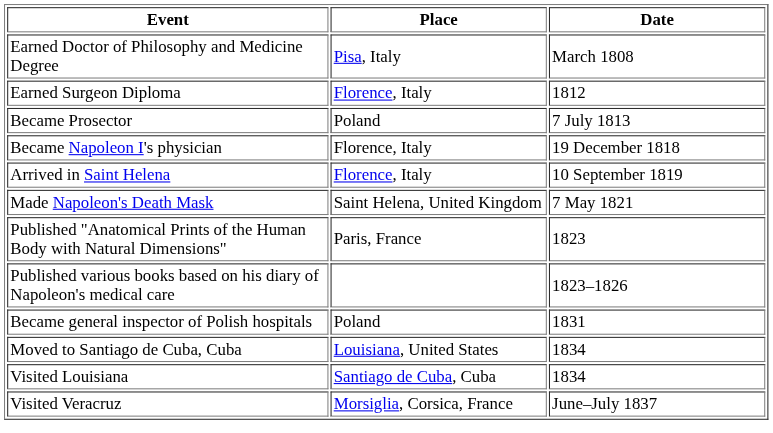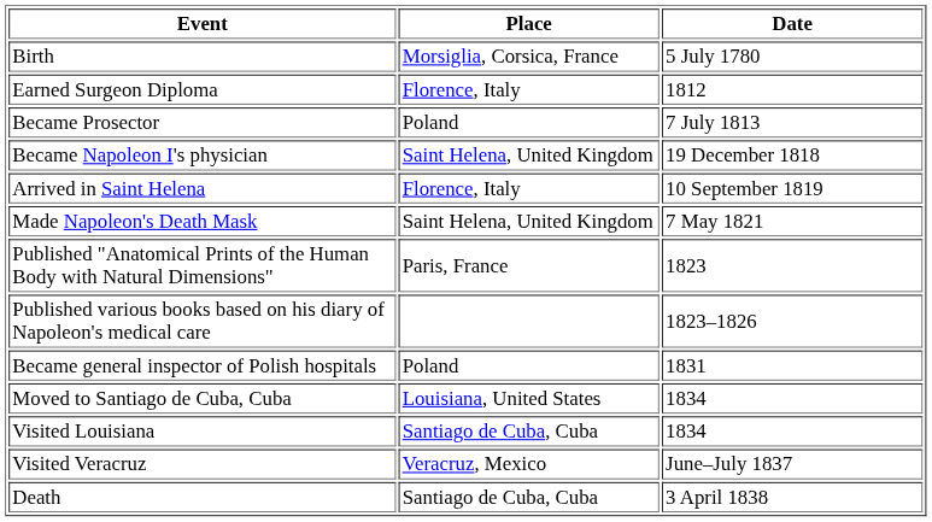 <table border="1" cellpadding="2">
 <tr>
 <th style="width:300px;">Event</th>
 <th style="width:200px;">Place</th>
 <th style="width:200px;">Date</th>
 </tr>
 <tr>
-<td>Earned Doctor of Philosophy and Medicine Degree</td>
-<td><a href='#'>Pisa</a>, Italy</td>
-<td>March 1808</td>
+<td>Birth</td>
+<td><a href='#'>Morsiglia</a>, Corsica, France</td>
+<td>5 July 1780</td>
 </tr>
 <tr>
 <td>Earned Surgeon Diploma</td>
 <td><a href='#'>Florence</a>, Italy</td>
 <td>1812</td>
 </tr>
 <tr>
 <td>Became Prosector</td>
 <td>Poland</td>
 <td>7 July 1813</td>
 </tr>
 <tr>
 <td>Became <a href='#'>Napoleon I</a>'s physician</td>
-<td>Florence, Italy</td>
+<td><a href='#'>Saint Helena</a>, United Kingdom</td>
 <td>19 December 1818</td>
 </tr>
 <tr>
 <td>Arrived in <a href='#'>Saint Helena</a></td>
 <td><a href='#'>Florence</a>, Italy</td>
 <td>10 September 1819</td>
 </tr>
 <tr>
 <td>Made <a href='#'>Napoleon's Death Mask</a></td>
 <td>Saint Helena, United Kingdom</td>
 <td>7 May 1821</td>
 </tr>
 <tr>
 <td>Published "Anatomical Prints of the Human Body with Natural Dimensions"</td>
 <td>Paris, France</td>
 <td>1823</td>
 </tr>
 <tr>
 <td>Published various books based on his diary of Napoleon's medical care</td>
 <td></td>
 <td>1823–1826</td>
 </tr>
 <tr>
 <td>Became general inspector of Polish hospitals</td>
 <td>Poland</td>
 <td>1831</td>
 </tr>
 <tr>
 <td>Moved to Santiago de Cuba, Cuba</td>
 <td><a href='#'>Louisiana</a>, United States</td>
 <td>1834</td>
 </tr>
 <tr>
 <td>Visited Louisiana</td>
 <td><a href='#'>Santiago de Cuba</a>, Cuba</td>
 <td>1834</td>
 </tr>
 <tr>
 <td>Visited Veracruz</td>
-<td><a href='#'>Morsiglia</a>, Corsica, France</td>
+<td><a href='#'>Veracruz</a>, Mexico</td>
 <td>June–July 1837</td>
 </tr>
+<tr>
+<td>Death</td>
+<td>Santiago de Cuba, Cuba</td>
+<td>3 April 1838</td>
+</tr>
 </table>
